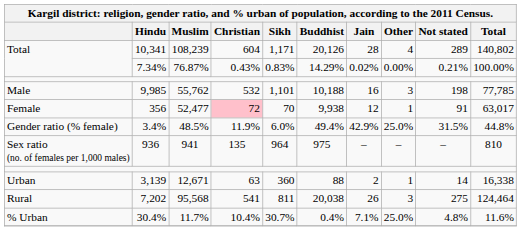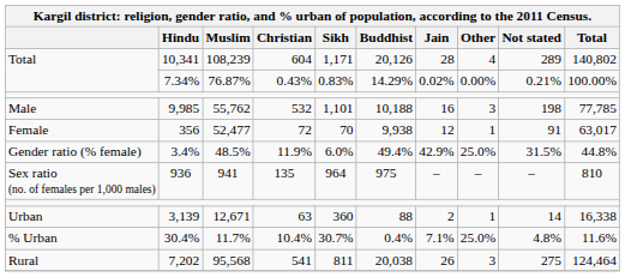 <table class="wikitable mw-collapsible">
 <tr>
 <th colspan=10>Kargil district: religion, gender ratio, and % urban of population, according to the 2011 Census.</th>
 </tr>
 <tr style="vertical-align:top;">
 <th></th>
 <th>Hindu</th>
 <th>Muslim</th>
 <th>Christian</th>
 <th>Sikh</th>
 <th>Buddhist</th>
 <th>Jain</th>
 <th>Other</th>
 <th>Not stated</th>
 <th>Total</th>
 </tr>
 <tr style="vertical-align:top; text-align:right">
 <td rowspan=2 style="text-align:left">Total</td>
 <td>10,341</td>
 <td>108,239</td>
 <td>604</td>
 <td>1,171</td>
 <td>20,126</td>
 <td>28</td>
 <td>4</td>
 <td>289</td>
 <td>140,802</td>
 </tr>
 <tr style="vertical-align:top; text-align:right">
 <td>7.34%</td>
 <td>76.87%</td>
 <td>0.43%</td>
 <td>0.83%</td>
 <td>14.29%</td>
 <td>0.02%</td>
 <td>0.00%</td>
 <td>0.21%</td>
 <td>100.00%</td>
 </tr>
 <tr>
 <td colspan=10></td>
 </tr>
 <tr style="vertical-align:top; text-align:right">
 <td style="text-align:left">Male</td>
 <td>9,985</td>
 <td>55,762</td>
 <td>532</td>
 <td>1,101</td>
 <td>10,188</td>
 <td>16</td>
 <td>3</td>
 <td>198</td>
 <td>77,785</td>
 </tr>
 <tr style="vertical-align:top; text-align:right">
 <td style="text-align:left">Female</td>
 <td>356</td>
 <td>52,477</td>
-<td style="background: pink;">72</td>
+<td>72</td>
 <td>70</td>
 <td>9,938</td>
 <td>12</td>
 <td>1</td>
 <td>91</td>
 <td>63,017</td>
 </tr>
 <tr style="vertical-align:top; text-align:right">
 <td style="text-align:left">Gender ratio (% female)</td>
 <td>3.4%</td>
 <td>48.5%</td>
 <td>11.9%</td>
 <td>6.0%</td>
 <td>49.4%</td>
 <td>42.9%</td>
 <td>25.0%</td>
 <td>31.5%</td>
 <td>44.8%</td>
 </tr>
 <tr style="vertical-align:top; text-align:center">
 <td style="text-align:left">Sex ratio <br><small>(no. of females per 1,000 males)</small></td>
 <td>936</td>
 <td>941</td>
 <td>135</td>
 <td>964</td>
 <td>975</td>
 <td>–</td>
 <td>–</td>
 <td>–</td>
 <td>810</td>
 </tr>
 <tr>
 <td colspan=10></td>
 </tr>
 <tr style="vertical-align:top; text-align:right">
 <td style="text-align:left">Urban</td>
 <td>3,139</td>
 <td>12,671</td>
 <td>63</td>
 <td>360</td>
 <td>88</td>
 <td>2</td>
 <td>1</td>
 <td>14</td>
 <td>16,338</td>
 </tr>
 <tr style="vertical-align:top; text-align:right">
+<td style="text-align:left">% Urban</td>
+<td>30.4%</td>
+<td>11.7%</td>
+<td>10.4%</td>
+<td>30.7%</td>
+<td>0.4%</td>
+<td>7.1%</td>
+<td>25.0%</td>
+<td>4.8%</td>
+<td>11.6%</td>
+</tr>
+<tr style="vertical-align:top; text-align:right">
 <td style="text-align:left">Rural</td>
 <td>7,202</td>
 <td>95,568</td>
 <td>541</td>
 <td>811</td>
 <td>20,038</td>
 <td>26</td>
 <td>3</td>
 <td>275</td>
 <td>124,464</td>
 </tr>
-<tr style="vertical-align:top; text-align:right">
-<td style="text-align:left">% Urban</td>
-<td>30.4%</td>
-<td>11.7%</td>
-<td>10.4%</td>
-<td>30.7%</td>
-<td>0.4%</td>
-<td>7.1%</td>
-<td>25.0%</td>
-<td>4.8%</td>
-<td>11.6%</td>
-</tr>
 <tr>
 </tr>
 </table>
